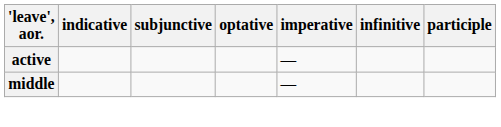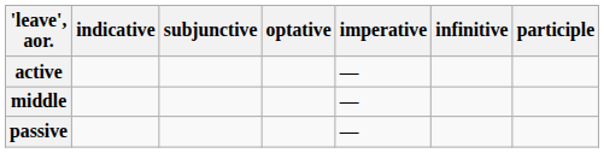 <table class="wikitable polytonic">
 <tr>
 <th> 'leave',<br>aor. </th>
 <th>indicative</th>
 <th>subjunctive</th>
 <th>optative</th>
 <th>imperative</th>
 <th>infinitive</th>
 <th>participle</th>
 </tr>
 <tr>
 <th>active</th>
 <td></td>
 <td></td>
 <td></td>
 <td>—<br></td>
 <td></td>
 <td></td>
 </tr>
 <tr>
 <th>middle</th>
 <td></td>
 <td></td>
 <td></td>
 <td>—<br></td>
 <td></td>
 <td></td>
 </tr>
+<tr>
+<th>passive</th>
+<td></td>
+<td></td>
+<td></td>
+<td>—<br></td>
+<td></td>
+<td></td>
+</tr>
 </table>
